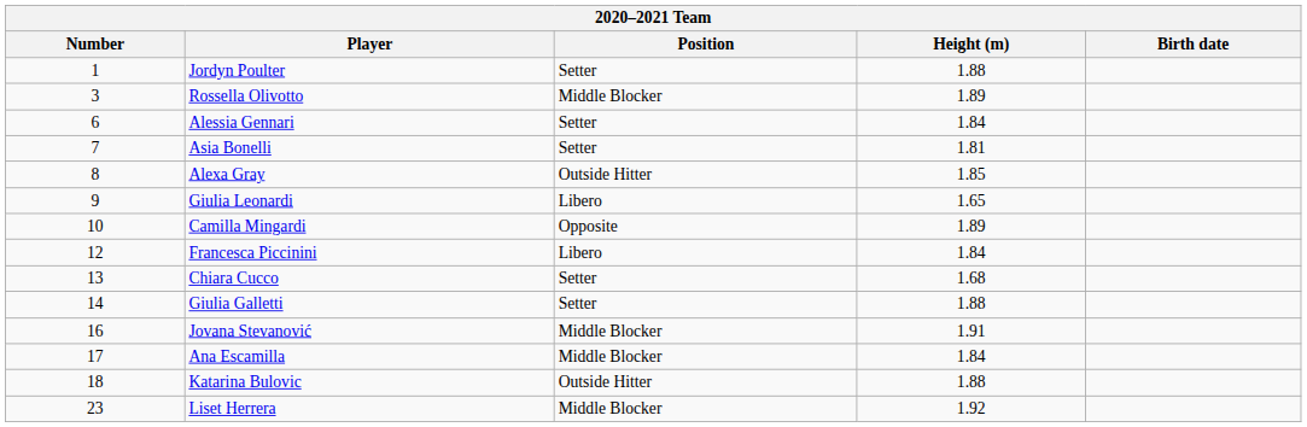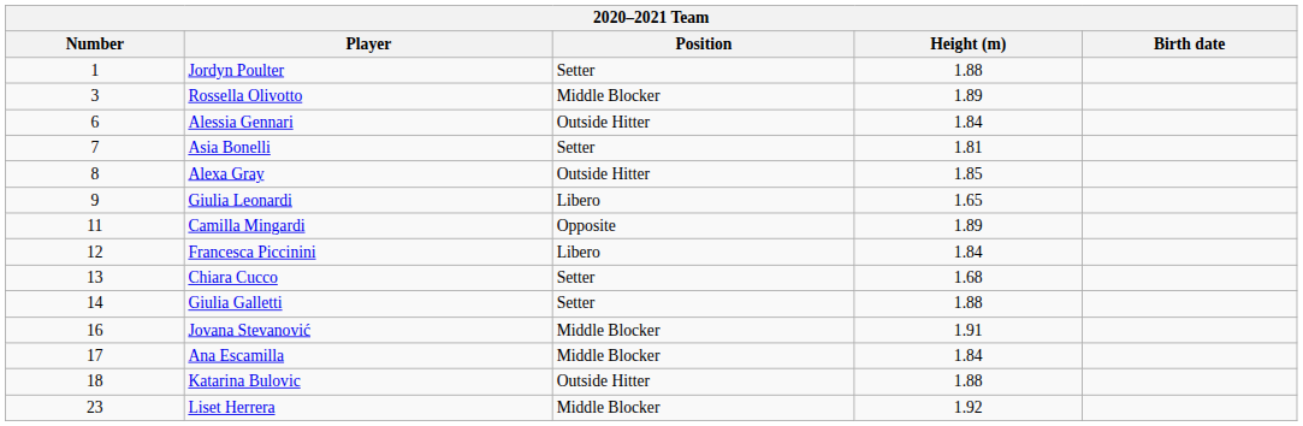 <table class="wikitable" style="width:100%;">
 <tr>
 <th colspan=5><strong>2020–2021 Team</strong></th>
 </tr>
 <tr>
 <th>Number</th>
 <th>Player</th>
 <th>Position</th>
 <th>Height (m)</th>
 <th>Birth date</th>
 </tr>
 <tr>
 <td align=center>1</td>
 <td> <a href='#'>Jordyn Poulter</a></td>
 <td>Setter</td>
 <td align=center>1.88</td>
 <td></td>
 </tr>
 <tr>
 <td align=center>3</td>
 <td> <a href='#'>Rossella Olivotto</a></td>
 <td>Middle Blocker</td>
 <td align=center>1.89</td>
 <td></td>
 </tr>
 <tr>
 <td align=center>6</td>
 <td> <a href='#'>Alessia Gennari</a></td>
-<td>Setter</td>
+<td>Outside Hitter</td>
 <td align=center>1.84</td>
 <td></td>
 </tr>
 <tr>
 <td align=center>7</td>
 <td> <a href='#'>Asia Bonelli</a></td>
 <td>Setter</td>
 <td align=center>1.81</td>
 <td></td>
 </tr>
 <tr>
 <td align=center>8</td>
 <td> <a href='#'>Alexa Gray</a></td>
 <td>Outside Hitter</td>
 <td align=center>1.85</td>
 <td></td>
 </tr>
 <tr>
 <td align=center>9</td>
 <td> <a href='#'>Giulia Leonardi</a></td>
 <td>Libero</td>
 <td align=center>1.65</td>
 <td></td>
 </tr>
 <tr>
-<td align=center>10</td>
+<td align=center>11</td>
 <td> <a href='#'>Camilla Mingardi</a></td>
 <td>Opposite</td>
 <td align=center>1.89</td>
 <td></td>
 </tr>
 <tr>
 <td align=center>12</td>
 <td> <a href='#'>Francesca Piccinini</a></td>
 <td>Libero</td>
 <td align=center>1.84</td>
 <td></td>
 </tr>
 <tr>
 <td align=center>13</td>
 <td> <a href='#'>Chiara Cucco</a></td>
 <td>Setter</td>
 <td align=center>1.68</td>
 <td></td>
 </tr>
 <tr>
 <td align=center>14</td>
 <td> <a href='#'>Giulia Galletti</a></td>
 <td>Setter</td>
 <td align=center>1.88</td>
 <td></td>
 </tr>
 <tr>
 <td align=center>16</td>
 <td> <a href='#'>Jovana Stevanović</a></td>
 <td>Middle Blocker</td>
 <td align=center>1.91</td>
 <td></td>
 </tr>
 <tr>
 <td align=center>17</td>
 <td> <a href='#'>Ana Escamilla</a></td>
 <td>Middle Blocker</td>
 <td align=center>1.84</td>
 <td></td>
 </tr>
 <tr>
 <td align=center>18</td>
 <td> <a href='#'>Katarina Bulovic</a></td>
 <td>Outside Hitter</td>
 <td align=center>1.88</td>
 <td></td>
 </tr>
 <tr>
 <td align=center>23</td>
 <td> <a href='#'>Liset Herrera</a></td>
 <td>Middle Blocker</td>
 <td align=center>1.92</td>
 <td></td>
 </tr>
 </table>
